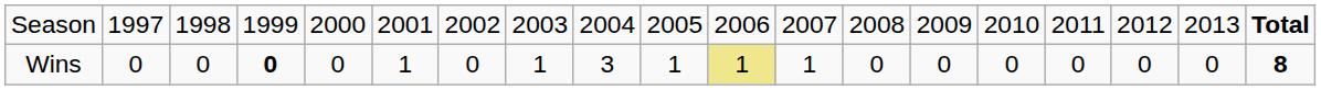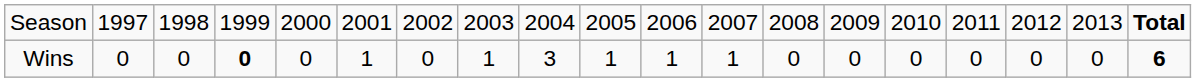 <table class="wikitable sortable">
 <tr>
 <td>Season</td>
 <td>1997</td>
 <td>1998</td>
 <td>1999</td>
 <td>2000</td>
 <td>2001</td>
 <td>2002</td>
 <td>2003</td>
 <td>2004</td>
 <td>2005</td>
 <td>2006</td>
 <td>2007</td>
 <td>2008</td>
 <td>2009</td>
 <td>2010</td>
 <td>2011</td>
 <td>2012</td>
 <td>2013</td>
 <td><strong>Total</strong></td>
 </tr>
 <tr align=center>
 <td>Wins</td>
 <td>0</td>
 <td>0</td>
 <td><strong>0</strong></td>
 <td>0</td>
 <td>1</td>
 <td>0</td>
 <td>1</td>
 <td>3</td>
 <td>1</td>
-<td style="background: khaki;">1</td>
+<td>1</td>
 <td>1</td>
 <td>0</td>
 <td>0</td>
 <td>0</td>
 <td>0</td>
 <td>0</td>
 <td>0</td>
-<td><strong>8</strong></td>
+<td><strong>6</strong></td>
 </tr>
 </table>
